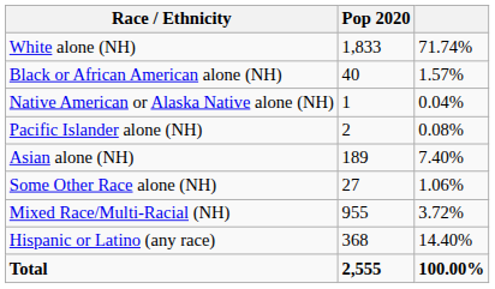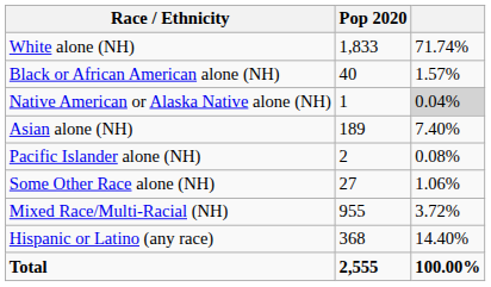 <table class="wikitable">
 <tr>
 <th>Race / Ethnicity</th>
 <th>Pop 2020</th>
 <th></th>
 </tr>
 <tr>
 <td><a href='#'>White</a> alone (NH)</td>
 <td>1,833</td>
 <td>71.74%</td>
 </tr>
 <tr>
 <td><a href='#'>Black or African American</a> alone (NH)</td>
 <td>40</td>
 <td>1.57%</td>
 </tr>
 <tr>
 <td><a href='#'>Native American</a> or <a href='#'>Alaska Native</a> alone (NH)</td>
 <td>1</td>
-<td>0.04%</td>
+<td style="background: lightgrey;">0.04%</td>
+</tr>
+<tr>
+<td><a href='#'>Asian</a> alone (NH)</td>
+<td>189</td>
+<td>7.40%</td>
 </tr>
 <tr>
 <td><a href='#'>Pacific Islander</a> alone (NH)</td>
 <td>2</td>
 <td>0.08%</td>
-</tr>
-<tr>
-<td><a href='#'>Asian</a> alone (NH)</td>
-<td>189</td>
-<td>7.40%</td>
 </tr>
 <tr>
 <td><a href='#'>Some Other Race</a> alone (NH)</td>
 <td>27</td>
 <td>1.06%</td>
 </tr>
 <tr>
 <td><a href='#'>Mixed Race/Multi-Racial</a> (NH)</td>
 <td>955</td>
 <td>3.72%</td>
 </tr>
 <tr>
 <td><a href='#'>Hispanic or Latino</a> (any race)</td>
 <td>368</td>
 <td>14.40%</td>
 </tr>
 <tr>
 <td><strong>Total</strong></td>
 <td><strong>2,555</strong></td>
 <td><strong>100.00%</strong></td>
 </tr>
 </table>
